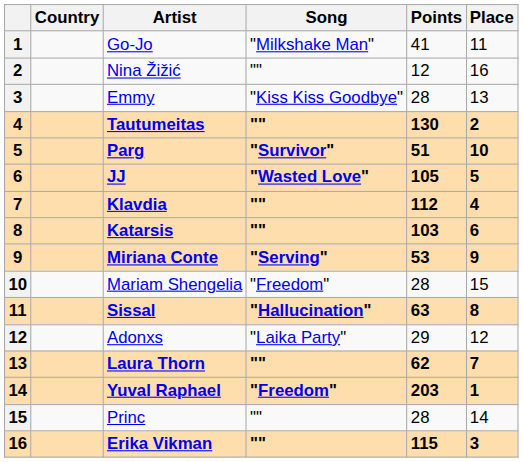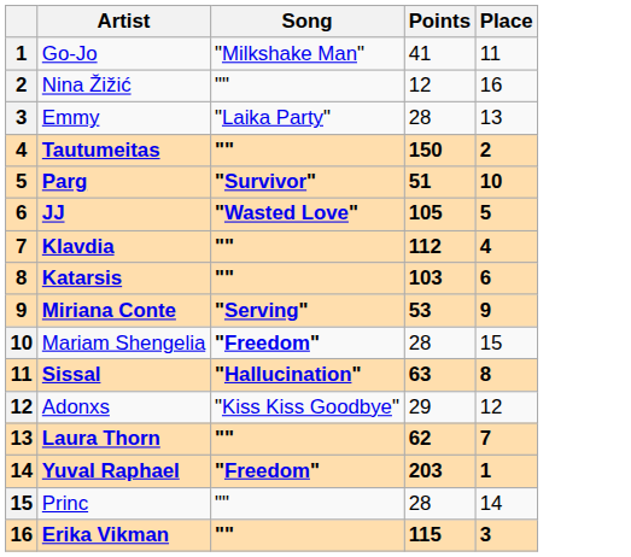 <table class="sortable wikitable plainrowheaders">
 <tr>
 <th scope="col"></th>
-<th scope="col">Country</th>
 <th scope="col">Artist</th>
 <th scope="col">Song</th>
 <th scope="col">Points</th>
 <th scope="col">Place</th>
 </tr>
 <tr>
 <th scope="row" style="text-align:center;">1</th>
-<td></td>
 <td><a href='#'>Go-Jo</a></td>
 <td>"<a href='#'>Milkshake Man</a>"</td>
 <td>41</td>
 <td>11</td>
 </tr>
 <tr>
 <th scope="row" style="text-align:center;">2</th>
-<td></td>
 <td><a href='#'>Nina Žižić</a></td>
 <td>""</td>
 <td>12</td>
 <td>16</td>
 </tr>
 <tr>
 <th scope="row" style="text-align:center;">3</th>
-<td></td>
 <td><a href='#'>Emmy</a></td>
-<td>"<a href='#'>Kiss Kiss Goodbye</a>"</td>
+<td>"<a href='#'>Laika Party</a>"</td>
 <td>28</td>
 <td>13</td>
 </tr>
 <tr style="font-weight: bold; background: navajowhite;">
 <th scope="row" style="text-align:center; font-weight: bold; background: navajowhite;">4</th>
-<td></td>
 <td><a href='#'>Tautumeitas</a></td>
 <td>""</td>
-<td>130</td>
+<td>150</td>
 <td>2</td>
 </tr>
 <tr style="font-weight: bold; background: navajowhite;">
 <th scope="row" style="text-align:center; font-weight: bold; background: navajowhite;">5</th>
-<td></td>
 <td><a href='#'>Parg</a></td>
 <td>"<a href='#'>Survivor</a>"</td>
 <td>51</td>
 <td>10</td>
 </tr>
 <tr style="font-weight: bold; background: navajowhite;">
 <th scope="row" style="text-align:center; font-weight: bold; background: navajowhite;">6</th>
-<td></td>
 <td><a href='#'>JJ</a></td>
 <td>"<a href='#'>Wasted Love</a>"</td>
 <td>105</td>
 <td>5</td>
 </tr>
 <tr style="font-weight: bold; background: navajowhite;">
 <th scope="row" style="text-align:center; font-weight: bold; background: navajowhite;">7</th>
-<td></td>
 <td><a href='#'>Klavdia</a></td>
 <td>""</td>
 <td>112</td>
 <td>4</td>
 </tr>
 <tr style="font-weight: bold; background: navajowhite;">
 <th scope="row" style="text-align:center; font-weight: bold; background: navajowhite;">8</th>
-<td></td>
 <td><a href='#'>Katarsis</a></td>
 <td>""</td>
 <td>103</td>
 <td>6</td>
 </tr>
 <tr style="font-weight: bold; background: navajowhite;">
 <th scope="row" style="text-align:center; font-weight: bold; background: navajowhite;">9</th>
-<td></td>
 <td><a href='#'>Miriana Conte</a></td>
 <td>"<a href='#'>Serving</a>"</td>
 <td>53</td>
 <td>9</td>
 </tr>
 <tr>
 <th scope="row" style="text-align:center;">10</th>
-<td></td>
 <td><a href='#'>Mariam Shengelia</a></td>
-<td>"<a href='#'>Freedom</a>"</td>
+<td><strong>"<a href='#'>Freedom</a>"</strong></td>
 <td>28</td>
 <td>15</td>
 </tr>
 <tr style="font-weight: bold; background: navajowhite;">
 <th scope="row" style="text-align:center; font-weight: bold; background: navajowhite;">11</th>
-<td></td>
 <td><a href='#'>Sissal</a></td>
 <td>"<a href='#'>Hallucination</a>"</td>
 <td>63</td>
 <td>8</td>
 </tr>
 <tr>
 <th scope="row" style="text-align:center;">12</th>
-<td></td>
 <td><a href='#'>Adonxs</a></td>
-<td>"<a href='#'>Laika Party</a>"</td>
+<td>"<a href='#'>Kiss Kiss Goodbye</a>"</td>
 <td>29</td>
 <td>12</td>
 </tr>
 <tr style="font-weight: bold; background: navajowhite;">
 <th scope="row" style="text-align:center; font-weight: bold; background: navajowhite;">13</th>
-<td></td>
 <td><a href='#'>Laura Thorn</a></td>
 <td>""</td>
 <td>62</td>
 <td>7</td>
 </tr>
 <tr style="font-weight: bold; background: navajowhite;">
 <th scope="row" style="text-align:center; font-weight: bold; background: navajowhite;">14</th>
-<td></td>
 <td><a href='#'>Yuval Raphael</a></td>
 <td>"<a href='#'>Freedom</a>"</td>
 <td>203</td>
 <td>1</td>
 </tr>
 <tr>
 <th scope="row" style="text-align:center;">15</th>
-<td></td>
 <td><a href='#'>Princ</a></td>
 <td>""</td>
 <td>28</td>
 <td>14</td>
 </tr>
 <tr style="font-weight: bold; background: navajowhite;">
 <th scope="row" style="text-align:center; font-weight: bold; background: navajowhite;">16</th>
-<td></td>
 <td><a href='#'>Erika Vikman</a></td>
 <td>""</td>
 <td>115</td>
 <td>3</td>
 </tr>
 </table>
